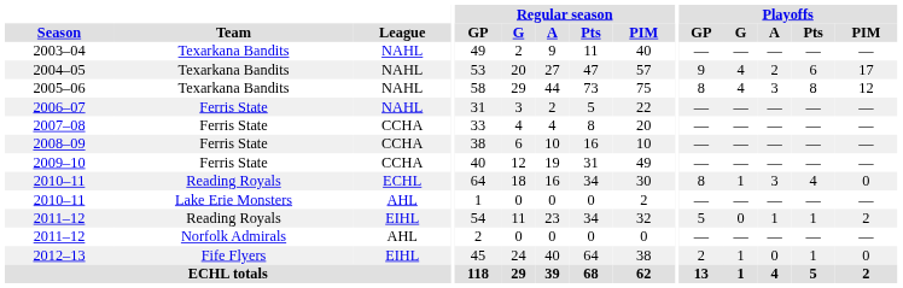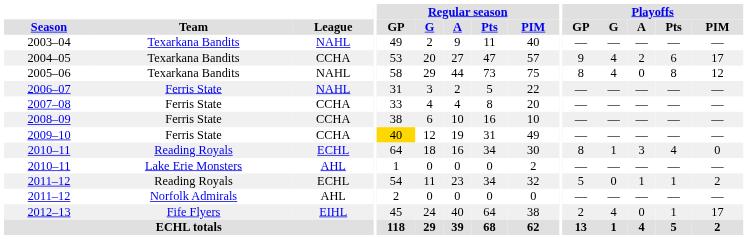 <table border="0" cellpadding="1" cellspacing="0" style="text-align:center; width:60em">
 <tr bgcolor="#e0e0e0">
 <th colspan="3" bgcolor="#ffffff"></th>
 <th rowspan="99" bgcolor="#ffffff"></th>
 <th colspan="5"><a href='#'>Regular season</a></th>
 <th rowspan="99" bgcolor="#ffffff"></th>
 <th colspan="5"><a href='#'>Playoffs</a></th>
 </tr>
 <tr bgcolor="#e0e0e0">
 <th><a href='#'>Season</a></th>
 <th>Team</th>
 <th>League</th>
 <th>GP</th>
 <th><a href='#'>G</a></th>
 <th><a href='#'>A</a></th>
 <th><a href='#'>Pts</a></th>
 <th><a href='#'>PIM</a></th>
 <th>GP</th>
 <th>G</th>
 <th>A</th>
 <th>Pts</th>
 <th>PIM</th>
 </tr>
 <tr ALIGN="center">
 <td>2003–04</td>
 <td><a href='#'>Texarkana Bandits</a></td>
 <td><a href='#'>NAHL</a></td>
 <td>49</td>
 <td>2</td>
 <td>9</td>
 <td>11</td>
 <td>40</td>
 <td>—</td>
 <td>—</td>
 <td>—</td>
 <td>—</td>
 <td>—</td>
 </tr>
 <tr ALIGN="center" bgcolor="#f0f0f0">
 <td>2004–05</td>
 <td>Texarkana Bandits</td>
-<td>NAHL</td>
+<td>CCHA</td>
 <td>53</td>
 <td>20</td>
 <td>27</td>
 <td>47</td>
 <td>57</td>
 <td>9</td>
 <td>4</td>
 <td>2</td>
 <td>6</td>
 <td>17</td>
 </tr>
 <tr ALIGN="center">
 <td>2005–06</td>
 <td>Texarkana Bandits</td>
 <td>NAHL</td>
 <td>58</td>
 <td>29</td>
 <td>44</td>
 <td>73</td>
 <td>75</td>
 <td>8</td>
 <td>4</td>
-<td>3</td>
+<td>0</td>
 <td>8</td>
 <td>12</td>
 </tr>
 <tr ALIGN="center" bgcolor="#f0f0f0">
 <td><a href='#'>2006–07</a></td>
 <td><a href='#'>Ferris State</a></td>
 <td><a href='#'>NAHL</a></td>
 <td>31</td>
 <td>3</td>
 <td>2</td>
 <td>5</td>
 <td>22</td>
 <td>—</td>
 <td>—</td>
 <td>—</td>
 <td>—</td>
 <td>—</td>
 </tr>
 <tr ALIGN="center">
 <td><a href='#'>2007–08</a></td>
 <td>Ferris State</td>
 <td>CCHA</td>
 <td>33</td>
 <td>4</td>
 <td>4</td>
 <td>8</td>
 <td>20</td>
 <td>—</td>
 <td>—</td>
 <td>—</td>
 <td>—</td>
 <td>—</td>
 </tr>
 <tr ALIGN="center" bgcolor="#f0f0f0">
 <td><a href='#'>2008–09</a></td>
 <td>Ferris State</td>
 <td>CCHA</td>
 <td>38</td>
 <td>6</td>
 <td>10</td>
 <td>16</td>
 <td>10</td>
 <td>—</td>
 <td>—</td>
 <td>—</td>
 <td>—</td>
 <td>—</td>
 </tr>
 <tr ALIGN="center">
 <td><a href='#'>2009–10</a></td>
 <td>Ferris State</td>
 <td>CCHA</td>
-<td>40</td>
+<td style="background: gold;">40</td>
 <td>12</td>
 <td>19</td>
 <td>31</td>
 <td>49</td>
 <td>—</td>
 <td>—</td>
 <td>—</td>
 <td>—</td>
 <td>—</td>
 </tr>
 <tr ALIGN="center" bgcolor="#f0f0f0">
 <td><a href='#'>2010–11</a></td>
 <td><a href='#'>Reading Royals</a></td>
 <td><a href='#'>ECHL</a></td>
 <td>64</td>
 <td>18</td>
 <td>16</td>
 <td>34</td>
 <td>30</td>
 <td>8</td>
 <td>1</td>
 <td>3</td>
 <td>4</td>
 <td>0</td>
 </tr>
 <tr ALIGN="center">
 <td><a href='#'>2010–11</a></td>
 <td><a href='#'>Lake Erie Monsters</a></td>
 <td><a href='#'>AHL</a></td>
 <td>1</td>
 <td>0</td>
 <td>0</td>
 <td>0</td>
 <td>2</td>
 <td>—</td>
 <td>—</td>
 <td>—</td>
 <td>—</td>
 <td>—</td>
 </tr>
 <tr ALIGN="center" bgcolor="#f0f0f0">
 <td><a href='#'>2011–12</a></td>
 <td>Reading Royals</td>
-<td><a href='#'>EIHL</a></td>
+<td>ECHL</td>
 <td>54</td>
 <td>11</td>
 <td>23</td>
 <td>34</td>
 <td>32</td>
 <td>5</td>
 <td>0</td>
 <td>1</td>
 <td>1</td>
 <td>2</td>
 </tr>
 <tr ALIGN="center">
 <td><a href='#'>2011–12</a></td>
 <td><a href='#'>Norfolk Admirals</a></td>
 <td>AHL</td>
 <td>2</td>
 <td>0</td>
 <td>0</td>
 <td>0</td>
 <td>0</td>
 <td>—</td>
 <td>—</td>
 <td>—</td>
 <td>—</td>
 <td>—</td>
 </tr>
 <tr ALIGN="center" bgcolor="#f0f0f0">
 <td><a href='#'>2012–13</a></td>
 <td><a href='#'>Fife Flyers</a></td>
 <td><a href='#'>EIHL</a></td>
 <td>45</td>
 <td>24</td>
 <td>40</td>
 <td>64</td>
 <td>38</td>
 <td>2</td>
-<td>1</td>
+<td>4</td>
 <td>0</td>
 <td>1</td>
-<td>0</td>
+<td>17</td>
 </tr>
 <tr bgcolor="#e0e0e0">
 <th colspan="3">ECHL totals</th>
 <th>118</th>
 <th>29</th>
 <th>39</th>
 <th>68</th>
 <th>62</th>
 <th>13</th>
 <th>1</th>
 <th>4</th>
 <th>5</th>
 <th>2</th>
 </tr>
 </table>
